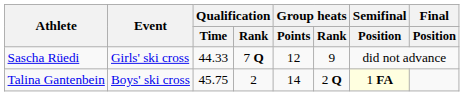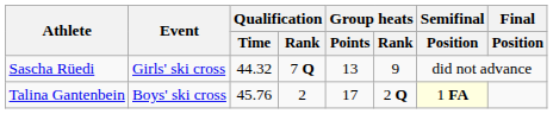 <table class="wikitable" style="font-size:90%">
 <tr>
 <th rowspan="2">Athlete</th>
 <th rowspan="2">Event</th>
 <th colspan=2>Qualification</th>
 <th colspan=2>Group heats</th>
 <th>Semifinal</th>
 <th>Final</th>
 </tr>
 <tr style="font-size:95%">
 <th>Time</th>
 <th>Rank</th>
 <th>Points</th>
 <th>Rank</th>
 <th>Position</th>
 <th>Position</th>
 </tr>
 <tr align=center>
 <td align=left><a href='#'>Sascha Rüedi</a></td>
 <td align=left><a href='#'>Girls' ski cross</a></td>
-<td>44.33</td>
+<td>44.32</td>
 <td>7 <strong>Q</strong></td>
-<td>12</td>
+<td>13</td>
 <td>9</td>
 <td colspan=2>did not advance</td>
 </tr>
 <tr align=center>
 <td align=left><a href='#'>Talina Gantenbein</a></td>
 <td align=left><a href='#'>Boys' ski cross</a></td>
-<td>45.75</td>
+<td>45.76</td>
 <td>2</td>
-<td>14</td>
+<td>17</td>
 <td>2 <strong>Q</strong></td>
 <td style="background: lightyellow;">1 <strong>FA</strong></td>
 <td></td>
 </tr>
 </table>
